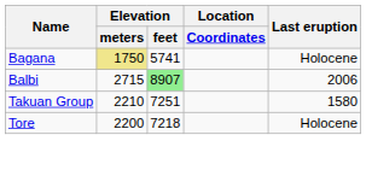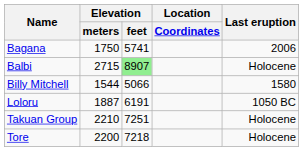 <table class="wikitable">
 <tr>
 <th rowspan="2">Name</th>
 <th colspan ="2">Elevation</th>
 <th>Location</th>
 <th rowspan="2">Last eruption</th>
 </tr>
 <tr>
 <th>meters</th>
 <th>feet</th>
 <th><a href='#'>Coordinates</a></th>
 </tr>
 <tr align="right">
 <td align="left"><a href='#'>Bagana</a></td>
-<td style="background: khaki;">1750</td>
+<td>1750</td>
 <td>5741</td>
 <td></td>
-<td>Holocene</td>
+<td>2006</td>
 </tr>
 <tr align="right">
 <td align="left"><a href='#'>Balbi</a></td>
 <td>2715</td>
 <td style="background: lightgreen;">8907</td>
 <td></td>
-<td>2006</td>
+<td>Holocene</td>
+</tr>
+<tr align="right">
+<td align="left"><a href='#'>Billy Mitchell</a></td>
+<td>1544</td>
+<td>5066</td>
+<td></td>
+<td>1580</td>
+</tr>
+<tr align="right">
+<td align="left"><a href='#'>Loloru</a></td>
+<td>1887</td>
+<td>6191</td>
+<td></td>
+<td>1050 BC</td>
 </tr>
 <tr align="right">
 <td align="left"><a href='#'>Takuan Group</a></td>
 <td>2210</td>
 <td>7251</td>
 <td></td>
-<td>1580</td>
+<td>Holocene</td>
 </tr>
 <tr align="right">
 <td align="left"><a href='#'>Tore</a></td>
 <td>2200</td>
 <td>7218</td>
 <td></td>
 <td>Holocene</td>
 </tr>
 </table>
